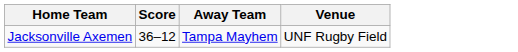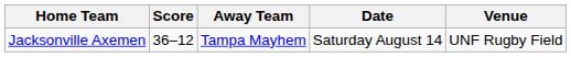 <table class="wikitable">
 <tr>
 <th>Home Team</th>
 <th>Score</th>
 <th>Away Team</th>
+<th>Date</th>
 <th>Venue</th>
 </tr>
 <tr>
 <td> <a href='#'>Jacksonville Axemen</a></td>
 <td>36–12</td>
 <td> <a href='#'>Tampa Mayhem</a></td>
+<td>Saturday August 14</td>
 <td>UNF Rugby Field</td>
 </tr>
 </table>
